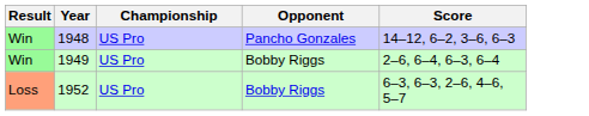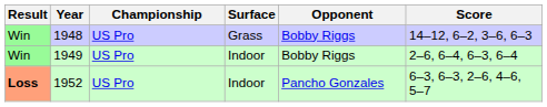 <table class="sortable wikitable">
 <tr>
 <th style="width:40px">Result</th>
 <th style="width:40px">Year</th>
 <th style="width:160px">Championship</th>
+<th style="width:50px">Surface</th>
 <th style="width:150px">Opponent</th>
 <th style="width:160px" class="unsortable">Score</th>
 </tr>
 <tr style="background:#ccf;">
 <td style="background:#98fb98;">Win</td>
 <td>1948</td>
 <td><a href='#'>US Pro</a></td>
-<td> <a href='#'>Pancho Gonzales</a></td>
+<td>Grass</td>
+<td> <a href='#'>Bobby Riggs</a></td>
 <td>14–12, 6–2, 3–6, 6–3</td>
 </tr>
 <tr style="background:#cfc;">
 <td style="background:#98fb98;">Win</td>
 <td>1949</td>
 <td><a href='#'>US Pro</a></td>
+<td>Indoor</td>
 <td> Bobby Riggs</td>
 <td>2–6, 6–4, 6–3, 6–4</td>
 </tr>
 <tr style="background:#cfc;">
-<td style="background:#ffa07a;">Loss</td>
+<td style="background:#ffa07a;"><strong>Loss</strong></td>
 <td>1952</td>
 <td><a href='#'>US Pro</a></td>
-<td> <a href='#'>Bobby Riggs</a></td>
+<td>Indoor</td>
+<td> <a href='#'>Pancho Gonzales</a></td>
 <td>6–3, 6–3, 2–6, 4–6, 5–7</td>
 </tr>
 </table>
